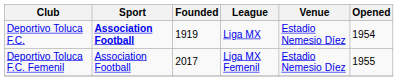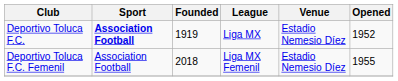 <table class="wikitable">
 <tr>
 <th>Club</th>
 <th>Sport</th>
 <th>Founded</th>
 <th>League</th>
 <th>Venue</th>
 <th>Opened</th>
 </tr>
 <tr>
 <td><a href='#'>Deportivo Toluca F.C.</a></td>
 <td><strong><a href='#'>Association Football</a></strong></td>
 <td>1919</td>
 <td><a href='#'>Liga MX</a></td>
 <td><a href='#'>Estadio Nemesio Díez</a></td>
-<td>1954</td>
+<td>1952</td>
 </tr>
 <tr>
 <td><a href='#'>Deportivo Toluca F.C. Femenil</a></td>
 <td><a href='#'>Association Football</a></td>
-<td>2017</td>
+<td>2018</td>
 <td><a href='#'>Liga MX Femenil</a></td>
 <td><a href='#'>Estadio Nemesio Díez</a></td>
 <td>1955</td>
 </tr>
 <tr>
 </tr>
 </table>
